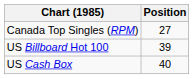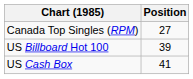 <table class="wikitable sortable">
 <tr>
 <th>Chart (1985)</th>
 <th>Position</th>
 </tr>
 <tr>
 <td>Canada Top Singles (<em><a href='#'>RPM</a></em>)</td>
 <td align="center">27</td>
 </tr>
 <tr>
 <td>US <a href='#'><em>Billboard</em> Hot 100</a></td>
 <td align="center">39</td>
 </tr>
 <tr>
 <td>US <em><a href='#'>Cash Box</a></em></td>
-<td align="center">40</td>
+<td align="center">41</td>
 </tr>
 </table>
